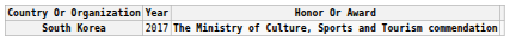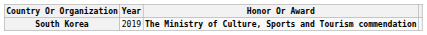 <table class="wikitable plainrowheaders sortable">
 <tr>
 <th scope="col">Country Or Organization</th>
 <th scope="col">Year</th>
 <th scope="col">Honor Or Award</th>
 <th scope="col" class="unsortable"></th>
 </tr>
 <tr>
 <th scope="row">South Korea</th>
-<td style="text-align:center">2017</td>
+<td style="text-align:center">2019</td>
 <td><strong>The Ministry of Culture, Sports and Tourism commendation</strong></td>
 <td></td>
 </tr>
 </table>
